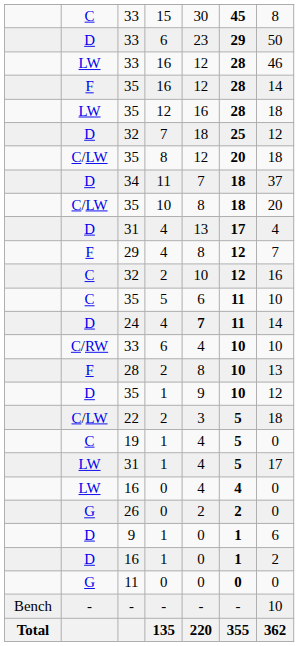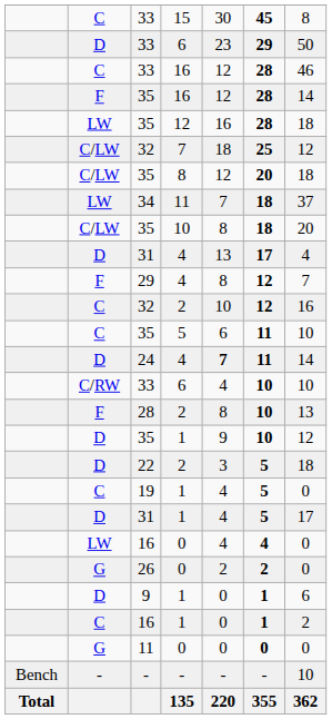 <table class="wikitable sortable" width ="50%">
 <tr align="center">
 </tr>
 <tr align="center" bgcolor="">
 <td></td>
 <td><a href='#'>C</a></td>
 <td>33</td>
 <td>15</td>
 <td>30</td>
 <td><strong>45</strong></td>
 <td>8</td>
 </tr>
 <tr align="center" bgcolor="f0f0f0">
 <td></td>
 <td><a href='#'>D</a></td>
 <td>33</td>
 <td>6</td>
 <td>23</td>
 <td><strong>29</strong></td>
 <td>50</td>
 </tr>
 <tr align="center" bgcolor="">
 <td></td>
-<td><a href='#'>LW</a></td>
+<td><a href='#'>C</a></td>
 <td>33</td>
 <td>16</td>
 <td>12</td>
 <td><strong>28</strong></td>
 <td>46</td>
 </tr>
 <tr align="center" bgcolor="f0f0f0">
 <td></td>
 <td><a href='#'>F</a></td>
 <td>35</td>
 <td>16</td>
 <td>12</td>
 <td><strong>28</strong></td>
 <td>14</td>
 </tr>
 <tr align="center" bgcolor="">
 <td></td>
 <td><a href='#'>LW</a></td>
 <td>35</td>
 <td>12</td>
 <td>16</td>
 <td><strong>28</strong></td>
 <td>18</td>
 </tr>
 <tr align="center" bgcolor="f0f0f0">
 <td></td>
-<td><a href='#'>D</a></td>
+<td><a href='#'>C</a>/<a href='#'>LW</a></td>
 <td>32</td>
 <td>7</td>
 <td>18</td>
 <td><strong>25</strong></td>
 <td>12</td>
 </tr>
 <tr align="center" bgcolor="">
 <td></td>
 <td><a href='#'>C</a>/<a href='#'>LW</a></td>
 <td>35</td>
 <td>8</td>
 <td>12</td>
 <td><strong>20</strong></td>
 <td>18</td>
 </tr>
 <tr align="center" bgcolor="f0f0f0">
 <td></td>
-<td><a href='#'>D</a></td>
+<td><a href='#'>LW</a></td>
 <td>34</td>
 <td>11</td>
 <td>7</td>
 <td><strong>18</strong></td>
 <td>37</td>
 </tr>
 <tr align="center" bgcolor="">
 <td></td>
 <td><a href='#'>C</a>/<a href='#'>LW</a></td>
 <td>35</td>
 <td>10</td>
 <td>8</td>
 <td><strong>18</strong></td>
 <td>20</td>
 </tr>
 <tr align="center" bgcolor="f0f0f0">
 <td></td>
 <td><a href='#'>D</a></td>
 <td>31</td>
 <td>4</td>
 <td>13</td>
 <td><strong>17</strong></td>
 <td>4</td>
 </tr>
 <tr align="center" bgcolor="">
 <td></td>
 <td><a href='#'>F</a></td>
 <td>29</td>
 <td>4</td>
 <td>8</td>
 <td><strong>12</strong></td>
 <td>7</td>
 </tr>
 <tr align="center" bgcolor="f0f0f0">
 <td></td>
 <td><a href='#'>C</a></td>
 <td>32</td>
 <td>2</td>
 <td>10</td>
 <td><strong>12</strong></td>
 <td>16</td>
 </tr>
 <tr align="center" bgcolor="">
 <td></td>
 <td><a href='#'>C</a></td>
 <td>35</td>
 <td>5</td>
 <td>6</td>
 <td><strong>11</strong></td>
 <td>10</td>
 </tr>
 <tr align="center" bgcolor="f0f0f0">
 <td></td>
 <td><a href='#'>D</a></td>
 <td>24</td>
 <td>4</td>
 <td><strong>7</strong></td>
 <td><strong>11</strong></td>
 <td>14</td>
 </tr>
 <tr align="center" bgcolor="">
 <td></td>
 <td><a href='#'>C</a>/<a href='#'>RW</a></td>
 <td>33</td>
 <td>6</td>
 <td>4</td>
 <td><strong>10</strong></td>
 <td>10</td>
 </tr>
 <tr align="center" bgcolor="f0f0f0">
 <td></td>
 <td><a href='#'>F</a></td>
 <td>28</td>
 <td>2</td>
 <td>8</td>
 <td><strong>10</strong></td>
 <td>13</td>
 </tr>
 <tr align="center" bgcolor="">
 <td></td>
 <td><a href='#'>D</a></td>
 <td>35</td>
 <td>1</td>
 <td>9</td>
 <td><strong>10</strong></td>
 <td>12</td>
 </tr>
 <tr align="center" bgcolor="f0f0f0">
 <td></td>
-<td><a href='#'>C</a>/<a href='#'>LW</a></td>
+<td><a href='#'>D</a></td>
 <td>22</td>
 <td>2</td>
 <td>3</td>
 <td><strong>5</strong></td>
 <td>18</td>
 </tr>
 <tr align="center" bgcolor="">
 <td></td>
 <td><a href='#'>C</a></td>
 <td>19</td>
 <td>1</td>
 <td>4</td>
 <td><strong>5</strong></td>
 <td>0</td>
 </tr>
 <tr align="center" bgcolor="f0f0f0">
 <td></td>
-<td><a href='#'>LW</a></td>
+<td><a href='#'>D</a></td>
 <td>31</td>
 <td>1</td>
 <td>4</td>
 <td><strong>5</strong></td>
 <td>17</td>
 </tr>
 <tr align="center" bgcolor="">
 <td></td>
 <td><a href='#'>LW</a></td>
 <td>16</td>
 <td>0</td>
 <td>4</td>
 <td><strong>4</strong></td>
 <td>0</td>
 </tr>
 <tr align="center" bgcolor="f0f0f0">
 <td></td>
 <td><a href='#'>G</a></td>
 <td>26</td>
 <td>0</td>
 <td>2</td>
 <td><strong>2</strong></td>
 <td>0</td>
 </tr>
 <tr align="center" bgcolor="">
 <td></td>
 <td><a href='#'>D</a></td>
 <td>9</td>
 <td>1</td>
 <td>0</td>
 <td><strong>1</strong></td>
 <td>6</td>
 </tr>
 <tr align="center" bgcolor="f0f0f0">
 <td></td>
-<td><a href='#'>D</a></td>
+<td><a href='#'>C</a></td>
 <td>16</td>
 <td>1</td>
 <td>0</td>
 <td><strong>1</strong></td>
 <td>2</td>
 </tr>
 <tr align="center" bgcolor="">
 <td></td>
 <td><a href='#'>G</a></td>
 <td>11</td>
 <td>0</td>
 <td>0</td>
 <td><strong>0</strong></td>
 <td>0</td>
 </tr>
 <tr align="center" bgcolor="f0f0f0">
 <td>Bench</td>
 <td>-</td>
 <td>-</td>
 <td>-</td>
 <td>-</td>
 <td>-</td>
 <td>10</td>
 </tr>
 <tr>
 <th>Total</th>
 <th></th>
 <th></th>
 <th>135</th>
 <th>220</th>
 <th>355</th>
 <th>362</th>
 </tr>
 </table>
